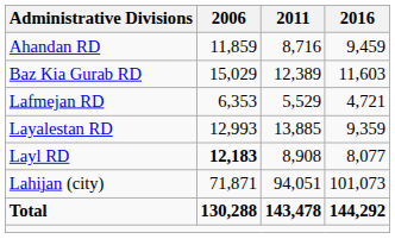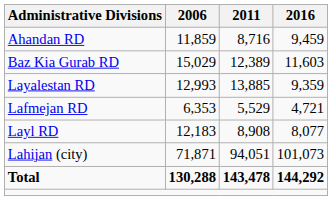 <table class="wikitable">
 <tr>
 <th>Administrative Divisions</th>
 <th>2006</th>
 <th>2011</th>
 <th>2016</th>
 </tr>
 <tr>
 <td><a href='#'>Ahandan RD</a></td>
 <td style="text-align: right;">11,859</td>
 <td style="text-align: right;">8,716</td>
 <td style="text-align: right;">9,459</td>
 </tr>
 <tr>
 <td><a href='#'>Baz Kia Gurab RD</a></td>
 <td style="text-align: right;">15,029</td>
 <td style="text-align: right;">12,389</td>
 <td style="text-align: right;">11,603</td>
 </tr>
 <tr>
+<td><a href='#'>Layalestan RD</a></td>
+<td style="text-align: right;">12,993</td>
+<td style="text-align: right;">13,885</td>
+<td style="text-align: right;">9,359</td>
+</tr>
+<tr>
 <td><a href='#'>Lafmejan RD</a></td>
 <td style="text-align: right;">6,353</td>
 <td style="text-align: right;">5,529</td>
 <td style="text-align: right;">4,721</td>
 </tr>
 <tr>
-<td><a href='#'>Layalestan RD</a></td>
-<td style="text-align: right;">12,993</td>
-<td style="text-align: right;">13,885</td>
-<td style="text-align: right;">9,359</td>
-</tr>
-<tr>
 <td><a href='#'>Layl RD</a></td>
-<td style="text-align: right;"><strong>12,183</strong></td>
+<td style="text-align: right;">12,183</td>
 <td style="text-align: right;">8,908</td>
 <td style="text-align: right;">8,077</td>
 </tr>
 <tr>
 <td><a href='#'>Lahijan</a> (city)</td>
 <td style="text-align: right;">71,871</td>
 <td style="text-align: right;">94,051</td>
 <td style="text-align: right;">101,073</td>
 </tr>
 <tr>
 <td><strong>Total</strong></td>
 <td style="text-align: right;"><strong>130,288</strong></td>
 <td style="text-align: right;"><strong>143,478</strong></td>
 <td style="text-align: right;"><strong>144,292</strong></td>
 </tr>
 <tr>
 <td colspan=4></td>
 </tr>
 </table>
